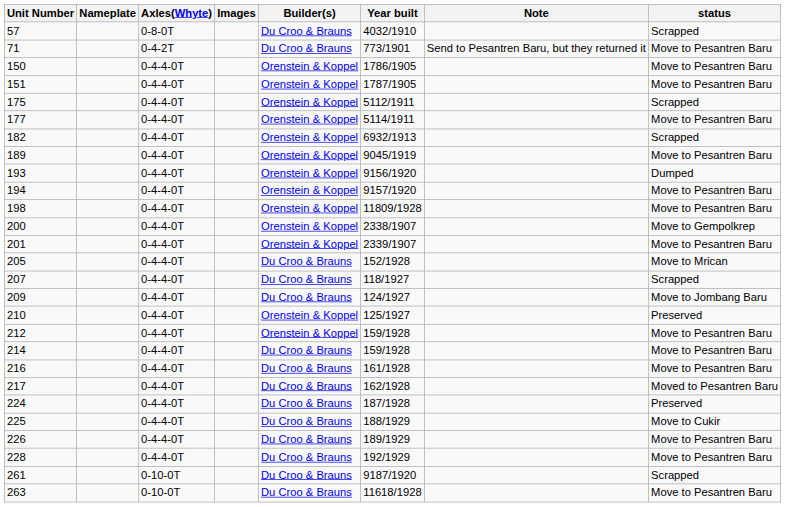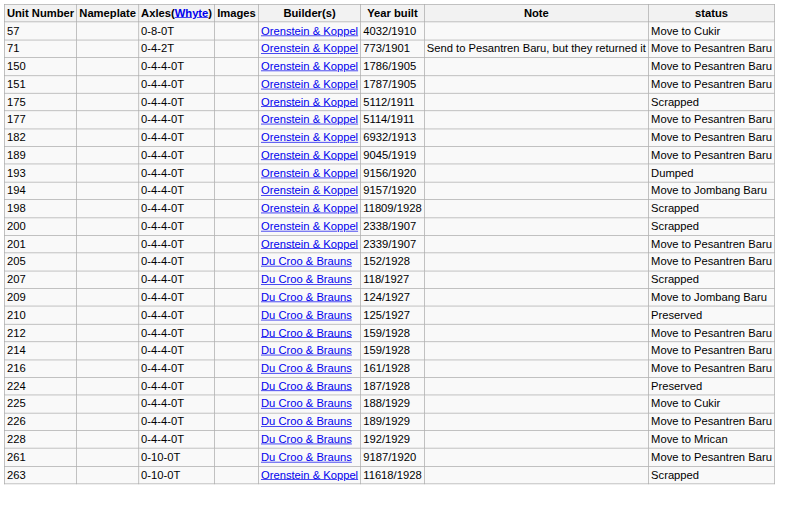 <table class="wikitable">
 <tr>
 <th>Unit Number</th>
 <th>Nameplate</th>
 <th>Axles(<a href='#'>Whyte</a>)</th>
 <th>Images</th>
 <th>Builder(s)</th>
 <th>Year built</th>
 <th>Note</th>
 <th>status</th>
 </tr>
 <tr>
 <td>57</td>
 <td></td>
 <td>0-8-0T</td>
 <td></td>
-<td> <a href='#'>Du Croo & Brauns</a></td>
+<td> <a href='#'>Orenstein & Koppel</a></td>
 <td>4032/1910</td>
 <td></td>
-<td>Scrapped</td>
+<td>Move to Cukir</td>
 </tr>
 <tr>
 <td>71</td>
 <td></td>
 <td>0-4-2T</td>
 <td><br></td>
-<td> <a href='#'>Du Croo & Brauns</a></td>
+<td> <a href='#'>Orenstein & Koppel</a></td>
 <td>773/1901</td>
 <td>Send to Pesantren Baru, but they returned it</td>
 <td>Move to Pesantren Baru</td>
 </tr>
 <tr>
 <td>150</td>
 <td></td>
 <td>0-4-4-0T</td>
 <td></td>
 <td> <a href='#'>Orenstein & Koppel</a></td>
 <td>1786/1905</td>
 <td></td>
 <td>Move to Pesantren Baru</td>
 </tr>
 <tr>
 <td>151</td>
 <td></td>
 <td>0-4-4-0T</td>
 <td></td>
 <td> <a href='#'>Orenstein & Koppel</a></td>
 <td>1787/1905</td>
 <td></td>
 <td>Move to Pesantren Baru</td>
 </tr>
 <tr>
 <td>175</td>
 <td></td>
 <td>0-4-4-0T</td>
 <td></td>
 <td> <a href='#'>Orenstein & Koppel</a></td>
 <td>5112/1911</td>
 <td></td>
 <td>Scrapped</td>
 </tr>
 <tr>
 <td>177</td>
 <td></td>
 <td>0-4-4-0T</td>
 <td></td>
 <td> <a href='#'>Orenstein & Koppel</a></td>
 <td>5114/1911</td>
 <td></td>
 <td>Move to Pesantren Baru</td>
 </tr>
 <tr>
 <td>182</td>
 <td></td>
 <td>0-4-4-0T</td>
 <td></td>
 <td> <a href='#'>Orenstein & Koppel</a></td>
 <td>6932/1913</td>
 <td></td>
-<td>Scrapped</td>
+<td>Move to Pesantren Baru</td>
 </tr>
 <tr>
 <td>189</td>
 <td></td>
 <td>0-4-4-0T</td>
 <td></td>
 <td> <a href='#'>Orenstein & Koppel</a></td>
 <td>9045/1919</td>
 <td></td>
 <td>Move to Pesantren Baru</td>
 </tr>
 <tr>
 <td>193</td>
 <td></td>
 <td>0-4-4-0T</td>
 <td></td>
 <td> <a href='#'>Orenstein & Koppel</a></td>
 <td>9156/1920</td>
 <td></td>
 <td>Dumped</td>
 </tr>
 <tr>
 <td>194</td>
 <td></td>
 <td>0-4-4-0T</td>
 <td></td>
 <td> <a href='#'>Orenstein & Koppel</a></td>
 <td>9157/1920</td>
 <td></td>
-<td>Move to Pesantren Baru</td>
+<td>Move to Jombang Baru</td>
 </tr>
 <tr>
 <td>198</td>
 <td></td>
 <td>0-4-4-0T</td>
 <td></td>
 <td> <a href='#'>Orenstein & Koppel</a></td>
 <td>11809/1928</td>
 <td></td>
-<td>Move to Pesantren Baru</td>
+<td>Scrapped</td>
 </tr>
 <tr>
 <td>200</td>
 <td></td>
 <td>0-4-4-0T</td>
 <td></td>
 <td> <a href='#'>Orenstein & Koppel</a></td>
 <td>2338/1907</td>
 <td></td>
-<td>Move to Gempolkrep</td>
+<td>Scrapped</td>
 </tr>
 <tr>
 <td>201</td>
 <td></td>
 <td>0-4-4-0T</td>
 <td></td>
 <td> <a href='#'>Orenstein & Koppel</a></td>
 <td>2339/1907</td>
 <td></td>
 <td>Move to Pesantren Baru</td>
 </tr>
 <tr>
 <td>205</td>
 <td></td>
 <td>0-4-4-0T</td>
 <td><br></td>
 <td> <a href='#'>Du Croo & Brauns</a></td>
 <td>152/1928</td>
 <td></td>
-<td>Move to Mrican</td>
+<td>Move to Pesantren Baru</td>
 </tr>
 <tr>
 <td>207</td>
 <td></td>
 <td>0-4-4-0T</td>
 <td></td>
 <td> <a href='#'>Du Croo & Brauns</a></td>
 <td>118/1927</td>
 <td></td>
 <td>Scrapped</td>
 </tr>
 <tr>
 <td>209</td>
 <td></td>
 <td>0-4-4-0T</td>
 <td></td>
 <td> <a href='#'>Du Croo & Brauns</a></td>
 <td>124/1927</td>
 <td></td>
 <td>Move to Jombang Baru</td>
 </tr>
 <tr>
 <td>210</td>
 <td></td>
 <td>0-4-4-0T</td>
 <td><br></td>
-<td> <a href='#'>Orenstein & Koppel</a></td>
+<td> <a href='#'>Du Croo & Brauns</a></td>
 <td>125/1927</td>
 <td></td>
 <td>Preserved</td>
 </tr>
 <tr>
 <td>212</td>
 <td></td>
 <td>0-4-4-0T</td>
 <td></td>
-<td> <a href='#'>Orenstein & Koppel</a></td>
+<td> <a href='#'>Du Croo & Brauns</a></td>
 <td>159/1928</td>
 <td></td>
 <td>Move to Pesantren Baru</td>
 </tr>
 <tr>
 <td>214</td>
 <td></td>
 <td>0-4-4-0T</td>
 <td></td>
 <td> <a href='#'>Du Croo & Brauns</a></td>
 <td>159/1928</td>
 <td></td>
 <td>Move to Pesantren Baru</td>
 </tr>
 <tr>
 <td>216</td>
 <td></td>
 <td>0-4-4-0T</td>
 <td></td>
 <td> <a href='#'>Du Croo & Brauns</a></td>
 <td>161/1928</td>
 <td></td>
 <td>Move to Pesantren Baru</td>
-</tr>
-<tr>
-<td>217</td>
-<td></td>
-<td>0-4-4-0T</td>
-<td></td>
-<td> <a href='#'>Du Croo & Brauns</a></td>
-<td>162/1928</td>
-<td></td>
-<td>Moved to Pesantren Baru</td>
 </tr>
 <tr>
 <td>224</td>
 <td></td>
 <td>0-4-4-0T</td>
 <td><br></td>
 <td> <a href='#'>Du Croo & Brauns</a></td>
 <td>187/1928</td>
 <td></td>
 <td>Preserved</td>
 </tr>
 <tr>
 <td>225</td>
 <td></td>
 <td>0-4-4-0T</td>
 <td></td>
 <td> <a href='#'>Du Croo & Brauns</a></td>
 <td>188/1929</td>
 <td></td>
 <td>Move to Cukir</td>
 </tr>
 <tr>
 <td>226</td>
 <td></td>
 <td>0-4-4-0T</td>
 <td></td>
 <td> <a href='#'>Du Croo & Brauns</a></td>
 <td>189/1929</td>
 <td></td>
 <td>Move to Pesantren Baru</td>
 </tr>
 <tr>
 <td>228</td>
 <td></td>
 <td>0-4-4-0T</td>
 <td></td>
 <td> <a href='#'>Du Croo & Brauns</a></td>
 <td>192/1929</td>
 <td></td>
-<td>Move to Pesantren Baru</td>
+<td>Move to Mrican</td>
 </tr>
 <tr>
 <td>261</td>
 <td></td>
 <td>0-10-0T</td>
 <td></td>
 <td> <a href='#'>Du Croo & Brauns</a></td>
 <td>9187/1920</td>
 <td></td>
-<td>Scrapped</td>
+<td>Move to Pesantren Baru</td>
 </tr>
 <tr>
 <td>263</td>
 <td></td>
 <td>0-10-0T</td>
 <td></td>
-<td> <a href='#'>Du Croo & Brauns</a></td>
+<td> <a href='#'>Orenstein & Koppel</a></td>
 <td>11618/1928</td>
 <td></td>
-<td>Move to Pesantren Baru</td>
+<td>Scrapped</td>
 </tr>
 </table>
